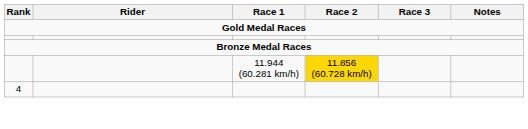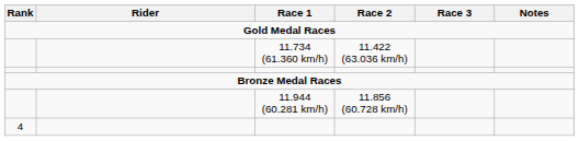 <table class="wikitable sortable" style="text-align:center;">
 <tr>
 <th>Rank</th>
 <th style="width:20em;">Rider</th>
 <th style="width:7em;">Race 1</th>
 <th style="width:7em;">Race 2</th>
 <th style="width:7em;">Race 3</th>
 <th style="width:7em;">Notes</th>
 </tr>
 <tr>
 <td colspan=6><strong>Gold Medal Races</strong></td>
+</tr>
+<tr>
+<td></td>
+<td align=left></td>
+<td>11.734<br>(61.360 km/h)</td>
+<td>11.422<br>(63.036 km/h)</td>
+<td></td>
+<td></td>
 </tr>
 <tr>
 <td></td>
 <td align=left></td>
 <td></td>
 <td></td>
 <td></td>
 <td></td>
 </tr>
 <tr>
 <td colspan=6><strong>Bronze Medal Races</strong></td>
 </tr>
 <tr>
 <td></td>
 <td align=left></td>
 <td>11.944<br>(60.281 km/h)</td>
-<td style="background: gold;">11.856<br>(60.728 km/h)</td>
+<td>11.856<br>(60.728 km/h)</td>
 <td></td>
 <td></td>
 </tr>
 <tr>
 <td>4</td>
 <td align=left></td>
 <td></td>
 <td></td>
 <td></td>
 <td></td>
 </tr>
 </table>
